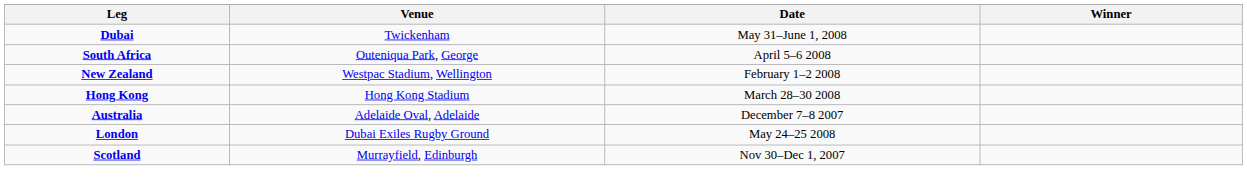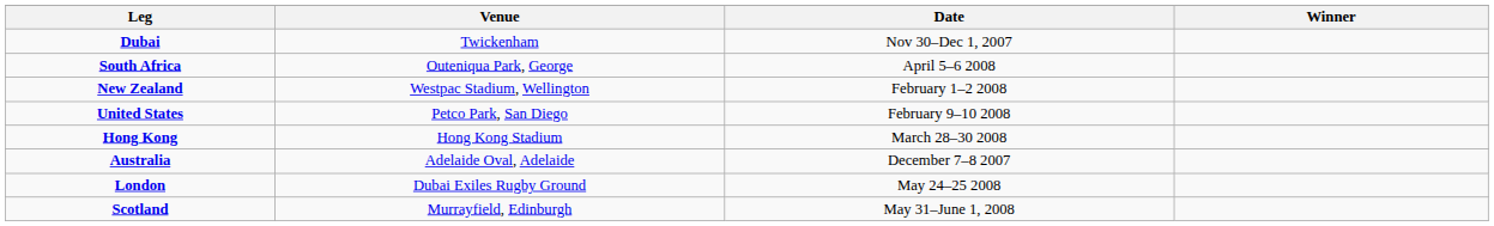 <table class="wikitable sortable" style="text-align:center">
 <tr bgcolor="#efefef">
 </tr>
 <tr bgcolor="#efefef">
 <th width=6%>Leg</th>
 <th width=10%>Venue</th>
 <th width=10%>Date</th>
 <th width=7%>Winner</th>
 </tr>
 <tr>
 <td><strong><a href='#'>Dubai</a></strong></td>
 <td><a href='#'>Twickenham</a></td>
-<td>May 31–June 1, 2008</td>
+<td>Nov 30–Dec 1, 2007</td>
 <td></td>
 </tr>
 <tr>
 <td><strong><a href='#'>South Africa</a></strong></td>
 <td><a href='#'>Outeniqua Park</a>, <a href='#'>George</a></td>
 <td>April 5–6 2008</td>
 <td></td>
 </tr>
 <tr>
 <td><strong><a href='#'>New Zealand</a></strong></td>
 <td><a href='#'>Westpac Stadium</a>, <a href='#'>Wellington</a></td>
 <td>February 1–2 2008</td>
+<td></td>
+</tr>
+<tr>
+<td><strong><a href='#'>United States</a></strong></td>
+<td><a href='#'>Petco Park</a>, <a href='#'>San Diego</a></td>
+<td>February 9–10 2008</td>
 <td></td>
 </tr>
 <tr>
 <td><strong><a href='#'>Hong Kong</a></strong></td>
 <td><a href='#'>Hong Kong Stadium</a></td>
 <td>March 28–30 2008</td>
 <td></td>
 </tr>
 <tr>
 <td><strong><a href='#'>Australia</a></strong></td>
 <td><a href='#'>Adelaide Oval</a>, <a href='#'>Adelaide</a></td>
 <td>December 7–8 2007</td>
 <td></td>
 </tr>
 <tr>
 <td><strong><a href='#'>London</a></strong></td>
 <td><a href='#'>Dubai Exiles Rugby Ground</a></td>
 <td>May 24–25 2008</td>
 <td></td>
 </tr>
 <tr>
 <td><strong><a href='#'>Scotland</a></strong></td>
 <td><a href='#'>Murrayfield</a>, <a href='#'>Edinburgh</a></td>
-<td>Nov 30–Dec 1, 2007</td>
+<td>May 31–June 1, 2008</td>
 <td></td>
 </tr>
 </table>
